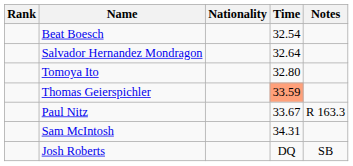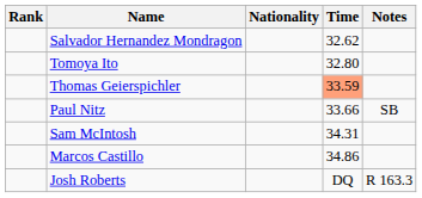 <table class="wikitable sortable" style="text-align:center">
 <tr>
 <th>Rank</th>
 <th>Name</th>
 <th>Nationality</th>
 <th>Time</th>
 <th>Notes</th>
 </tr>
 <tr>
 <td></td>
-<td align=left><a href='#'>Beat Boesch</a></td>
-<td align=left></td>
-<td>32.54</td>
-<td></td>
-</tr>
-<tr>
-<td></td>
 <td align=left><a href='#'>Salvador Hernandez Mondragon</a></td>
 <td align=left></td>
-<td>32.64</td>
+<td>32.62</td>
 <td></td>
 </tr>
 <tr>
 <td></td>
 <td align=left><a href='#'>Tomoya Ito</a></td>
 <td align=left></td>
 <td>32.80</td>
 <td></td>
 </tr>
 <tr>
 <td></td>
 <td align=left><a href='#'>Thomas Geierspichler</a></td>
 <td align=left></td>
 <td style="background: lightsalmon;">33.59</td>
 <td></td>
 </tr>
 <tr>
 <td></td>
 <td align=left><a href='#'>Paul Nitz</a></td>
 <td align=left></td>
-<td>33.67</td>
-<td>R 163.3</td>
+<td>33.66</td>
+<td>SB</td>
 </tr>
 <tr>
 <td></td>
 <td align=left><a href='#'>Sam McIntosh</a></td>
 <td align=left></td>
 <td>34.31</td>
 <td></td>
 </tr>
 <tr>
 <td></td>
+<td align=left><a href='#'>Marcos Castillo</a></td>
+<td align=left></td>
+<td>34.86</td>
+<td></td>
+</tr>
+<tr>
+<td></td>
 <td align=left><a href='#'>Josh Roberts</a></td>
 <td align=left></td>
 <td>DQ</td>
-<td>SB</td>
+<td>R 163.3</td>
 </tr>
 </table>
